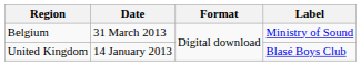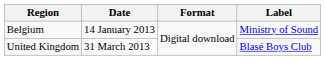 <table class=wikitable>
 <tr>
 <th>Region</th>
 <th>Date</th>
 <th>Format</th>
 <th>Label</th>
 </tr>
 <tr>
 <td>Belgium</td>
-<td>31 March 2013</td>
+<td>14 January 2013</td>
 <td rowspan="2">Digital download</td>
 <td><a href='#'>Ministry of Sound</a></td>
 </tr>
 <tr>
 <td>United Kingdom</td>
-<td>14 January 2013</td>
+<td>31 March 2013</td>
 <td><a href='#'>Blasé Boys Club</a></td>
 </tr>
 </table>
